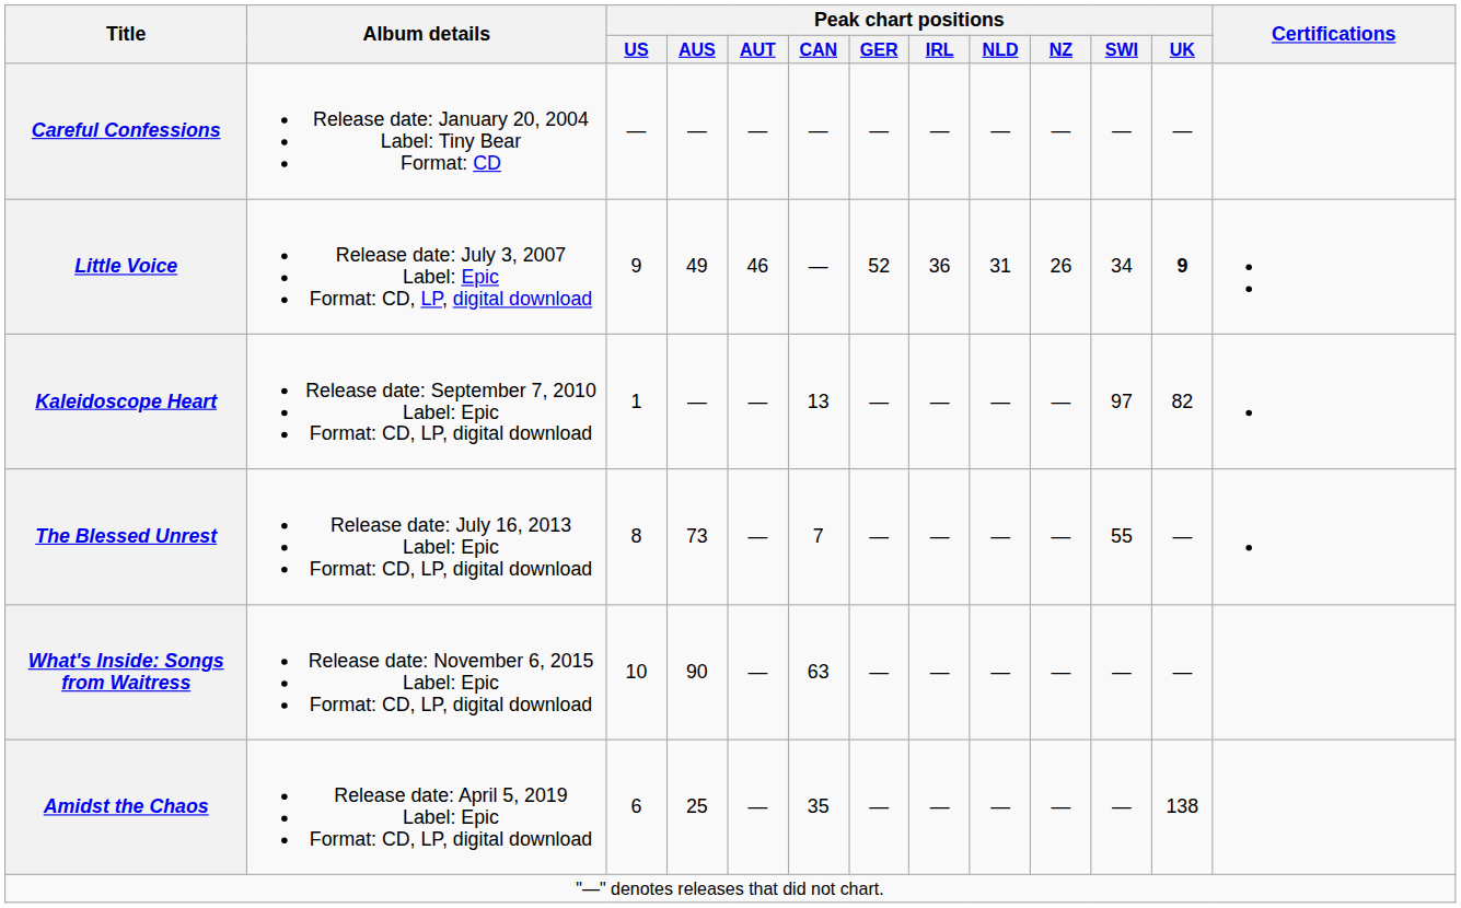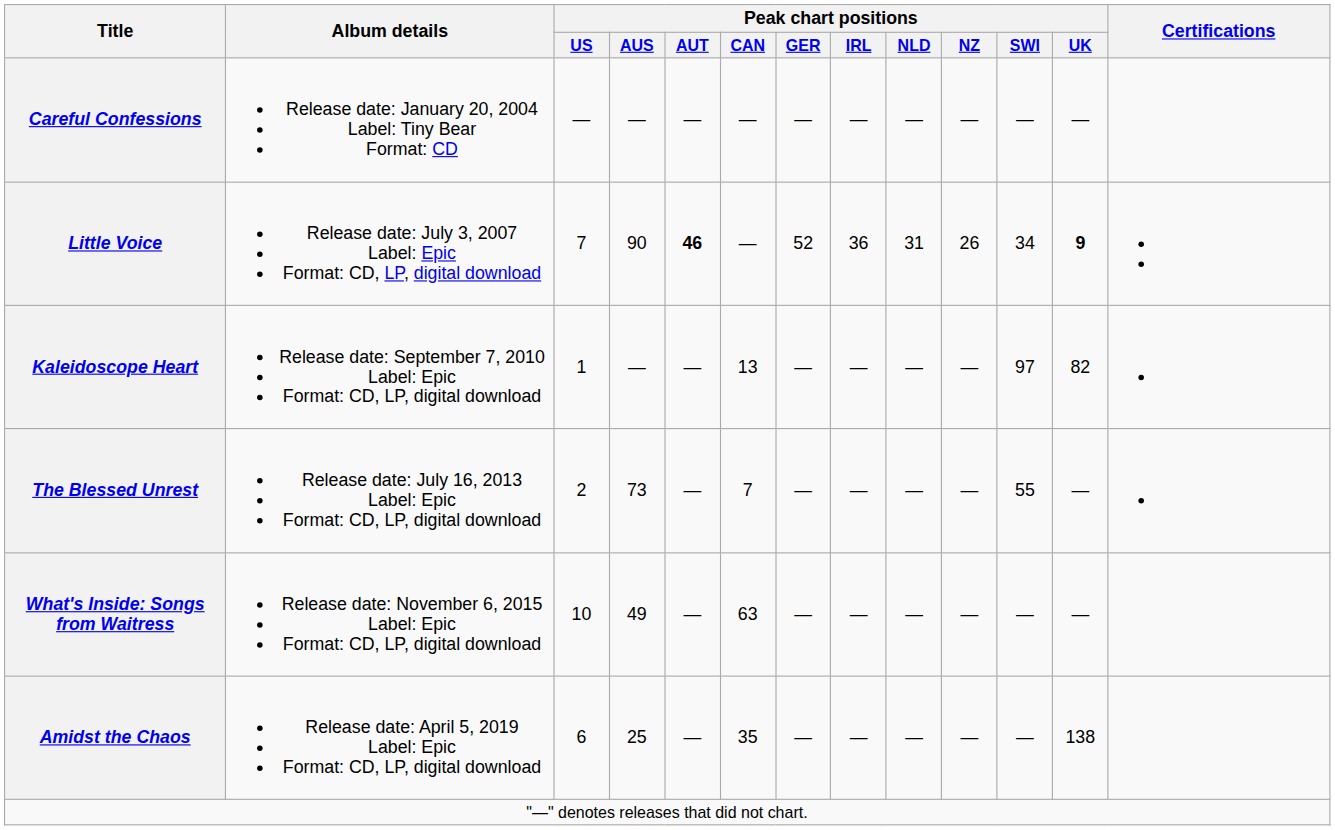 <table class="wikitable plainrowheaders" style="text-align:center;">
 <tr>
 <th scope="col" rowspan="2" style="width:12em;">Title</th>
 <th scope="col" rowspan="2" style="width:18em;">Album details</th>
 <th scope="col" colspan="10">Peak chart positions</th>
 <th scope="col" rowspan="2" style="width:12em;"><a href='#'>Certifications</a></th>
 </tr>
 <tr>
 <th scope="col" style="width:3em;font-size:90%;"><a href='#'>US</a><br></th>
 <th scope="col" style="width:3em;font-size:90%;"><a href='#'>AUS</a><br></th>
 <th scope="col" style="width:3em;font-size:90%;"><a href='#'>AUT</a><br></th>
 <th scope="col" style="width:3em;font-size:90%;"><a href='#'>CAN</a><br></th>
 <th scope="col" style="width:3em;font-size:90%;"><a href='#'>GER</a><br></th>
 <th scope="col" style="width:3em;font-size:90%;"><a href='#'>IRL</a><br></th>
 <th scope="col" style="width:3em;font-size:90%;"><a href='#'>NLD</a><br></th>
 <th scope="col" style="width:3em;font-size:90%;"><a href='#'>NZ</a><br></th>
 <th scope="col" style="width:3em;font-size:90%;"><a href='#'>SWI</a><br></th>
 <th scope="col" style="width:3em;font-size:90%;"><a href='#'>UK</a><br></th>
 </tr>
 <tr>
 <th scope="row"><em><a href='#'>Careful Confessions</a></em></th>
 <td><br><ul><li>Release date: January 20, 2004</li><li>Label: Tiny Bear</li><li>Format: <a href='#'>CD</a></li></ul></td>
 <td>—</td>
 <td>—</td>
 <td>—</td>
 <td>—</td>
 <td>—</td>
 <td>—</td>
 <td>—</td>
 <td>—</td>
 <td>—</td>
 <td>—</td>
 <td></td>
 </tr>
 <tr>
 <th scope="row"><em><a href='#'>Little Voice</a></em></th>
 <td><br><ul><li>Release date: July 3, 2007</li><li>Label: <a href='#'>Epic</a></li><li>Format: CD, <a href='#'>LP</a>, <a href='#'>digital download</a></li></ul></td>
-<td>9</td>
-<td>49</td>
-<td>46</td>
+<td>7</td>
+<td>90</td>
+<td><strong>46</strong></td>
 <td>—</td>
 <td>52</td>
 <td>36</td>
 <td>31</td>
 <td>26</td>
 <td>34</td>
 <td><strong>9</strong></td>
 <td><br><ul><li></li><li></li></ul></td>
 </tr>
 <tr>
 <th scope="row"><em><a href='#'>Kaleidoscope Heart</a></em></th>
 <td><br><ul><li>Release date: September 7, 2010</li><li>Label: Epic</li><li>Format: CD, LP, digital download</li></ul></td>
 <td>1</td>
 <td>—</td>
 <td>—</td>
 <td>13</td>
 <td>—</td>
 <td>—</td>
 <td>—</td>
 <td>—</td>
 <td>97</td>
 <td>82</td>
 <td><br><ul><li></li></ul></td>
 </tr>
 <tr>
 <th scope="row"><em><a href='#'>The Blessed Unrest</a></em></th>
 <td><br><ul><li>Release date: July 16, 2013</li><li>Label: Epic</li><li>Format: CD, LP, digital download</li></ul></td>
-<td>8</td>
+<td>2</td>
 <td>73</td>
 <td>—</td>
 <td>7</td>
 <td>—</td>
 <td>—</td>
 <td>—</td>
 <td>—</td>
 <td>55</td>
 <td>—</td>
 <td><br><ul><li></li></ul></td>
 </tr>
 <tr>
 <th scope="row"><em><a href='#'>What's Inside: Songs from Waitress</a></em></th>
 <td><br><ul><li>Release date: November 6, 2015</li><li>Label: Epic</li><li>Format: CD, LP, digital download</li></ul></td>
 <td>10</td>
-<td>90</td>
+<td>49</td>
 <td>—</td>
 <td>63</td>
 <td>—</td>
 <td>—</td>
 <td>—</td>
 <td>—</td>
 <td>—</td>
 <td>—</td>
 <td></td>
 </tr>
 <tr>
 <th scope="row"><em><a href='#'>Amidst the Chaos</a></em></th>
 <td><br><ul><li>Release date: April 5, 2019</li><li>Label: Epic</li><li>Format: CD, LP, digital download</li></ul></td>
 <td>6</td>
 <td>25</td>
 <td>—</td>
 <td>35</td>
 <td>—</td>
 <td>—</td>
 <td>—</td>
 <td>—</td>
 <td>—</td>
 <td>138</td>
 <td></td>
 </tr>
 <tr>
 <td colspan="14" style="font-size:90%">"—" denotes releases that did not chart.</td>
 </tr>
 </table>
